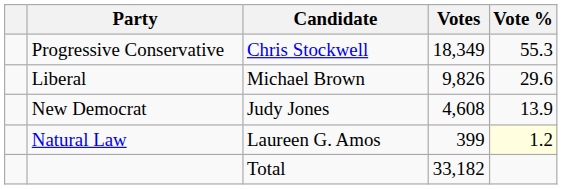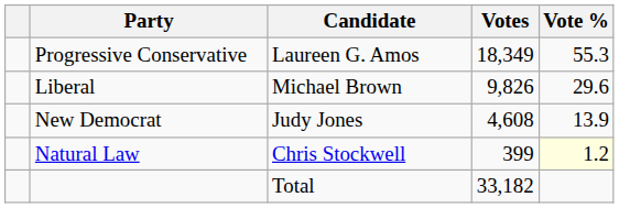 <table class="wikitable">
 <tr>
 <th></th>
 <th scope="col" width="175">Party</th>
 <th scope="col" width="150">Candidate</th>
 <th>Votes</th>
 <th>Vote %</th>
 </tr>
 <tr>
 <td>   </td>
 <td>Progressive Conservative</td>
-<td><a href='#'>Chris Stockwell</a></td>
+<td>Laureen G. Amos</td>
 <td align=right>18,349</td>
 <td align=right>55.3</td>
 </tr>
 <tr>
 <td>   </td>
 <td>Liberal</td>
 <td>Michael Brown</td>
 <td align=right>9,826</td>
 <td align=right>29.6</td>
 </tr>
 <tr>
 <td>   </td>
 <td>New Democrat</td>
 <td>Judy Jones</td>
 <td align=right>4,608</td>
 <td align=right>13.9</td>
 </tr>
 <tr>
 <td>   </td>
 <td><a href='#'>Natural Law</a></td>
-<td>Laureen G. Amos</td>
+<td><a href='#'>Chris Stockwell</a></td>
 <td align=right>399</td>
 <td align=right style="background: lightyellow;">1.2</td>
 </tr>
 <tr |>
 <td></td>
 <td></td>
 <td>Total</td>
 <td align=right>33,182</td>
 <td></td>
 </tr>
 </table>
